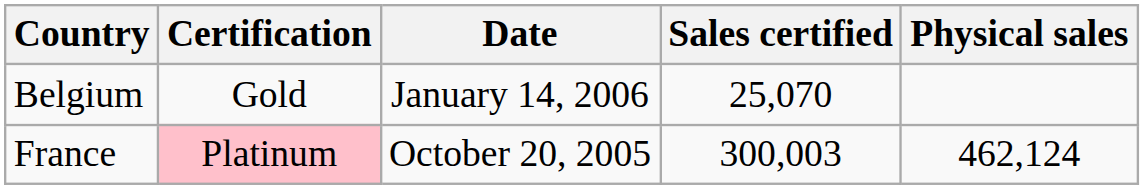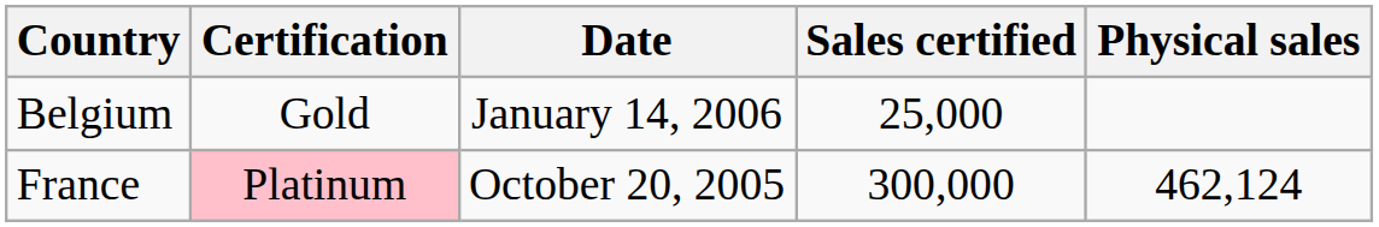 <table class="wikitable sortable">
 <tr>
 <th bgcolor="#ebf5ff">Country</th>
 <th bgcolor="#ebf5ff">Certification</th>
 <th bgcolor="#ebf5ff">Date</th>
 <th bgcolor="#ebf5ff">Sales certified</th>
 <th bgcolor="#ebf5ff">Physical sales</th>
 </tr>
 <tr>
 <td>Belgium</td>
 <td align="center">Gold</td>
 <td align="center">January 14, 2006</td>
-<td align="center">25,070</td>
+<td align="center">25,000</td>
 <td align="center"></td>
 </tr>
 <tr>
 <td>France</td>
 <td align="center" style="background: pink;">Platinum</td>
 <td align="center">October 20, 2005</td>
-<td align="center">300,003</td>
+<td align="center">300,000</td>
 <td align="center">462,124</td>
 </tr>
 </table>
